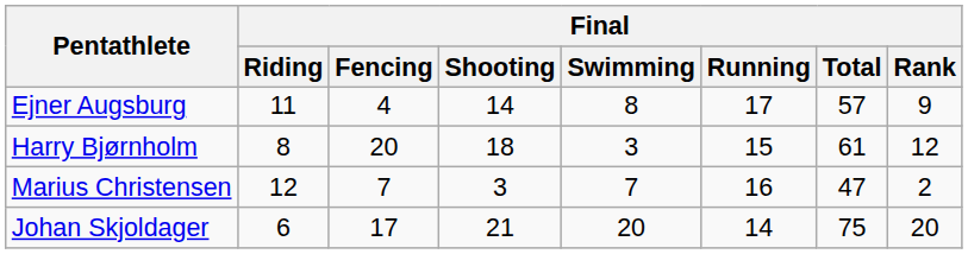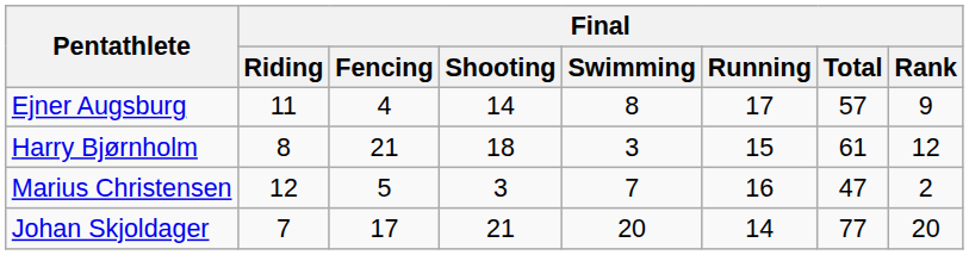 <table class=wikitable style="font-size:90%">
 <tr>
 <th rowspan=2>Pentathlete</th>
 <th colspan=7>Final</th>
 </tr>
 <tr>
 <th>Riding</th>
 <th>Fencing</th>
 <th>Shooting</th>
 <th>Swimming</th>
 <th>Running</th>
 <th>Total</th>
 <th>Rank</th>
 </tr>
 <tr>
 <td><a href='#'>Ejner Augsburg</a></td>
 <td align=center>11</td>
 <td align=center>4</td>
 <td align=center>14</td>
 <td align=center>8</td>
 <td align=center>17</td>
 <td align=center>57</td>
 <td align=center>9</td>
 </tr>
 <tr>
 <td><a href='#'>Harry Bjørnholm</a></td>
 <td align=center>8</td>
-<td align=center>20</td>
+<td align=center>21</td>
 <td align=center>18</td>
 <td align=center>3</td>
 <td align=center>15</td>
 <td align=center>61</td>
 <td align=center>12</td>
 </tr>
 <tr>
 <td><a href='#'>Marius Christensen</a></td>
 <td align=center>12</td>
-<td align=center>7</td>
+<td align=center>5</td>
 <td align=center>3</td>
 <td align=center>7</td>
 <td align=center>16</td>
 <td align=center>47</td>
 <td align=center>2</td>
 </tr>
 <tr>
 <td><a href='#'>Johan Skjoldager</a></td>
-<td align=center>6</td>
+<td align=center>7</td>
 <td align=center>17</td>
 <td align=center>21</td>
 <td align=center>20</td>
 <td align=center>14</td>
-<td align=center>75</td>
+<td align=center>77</td>
 <td align=center>20</td>
 </tr>
 </table>
